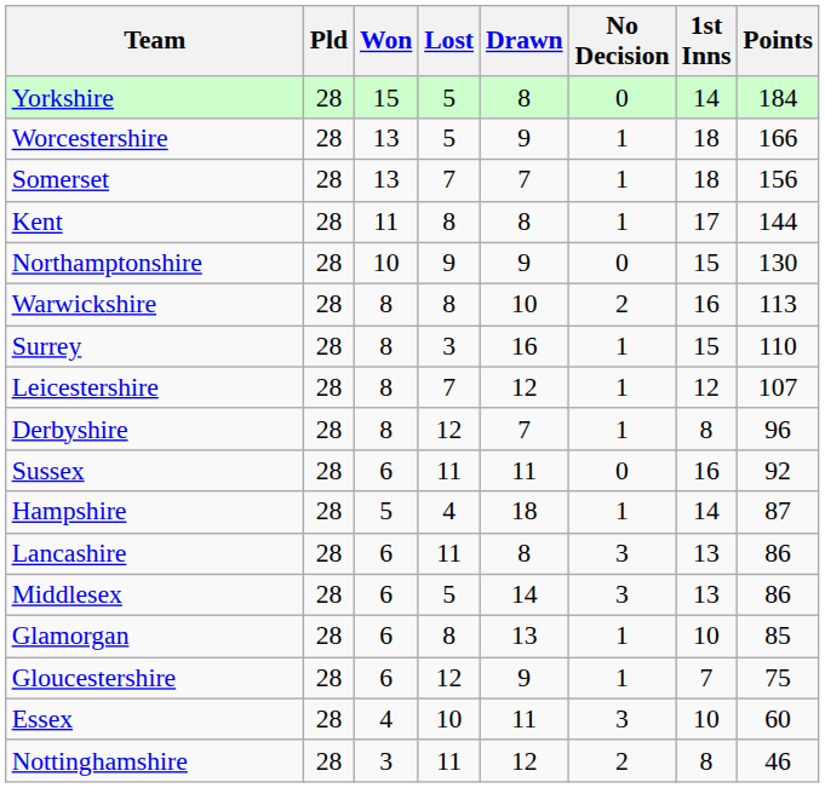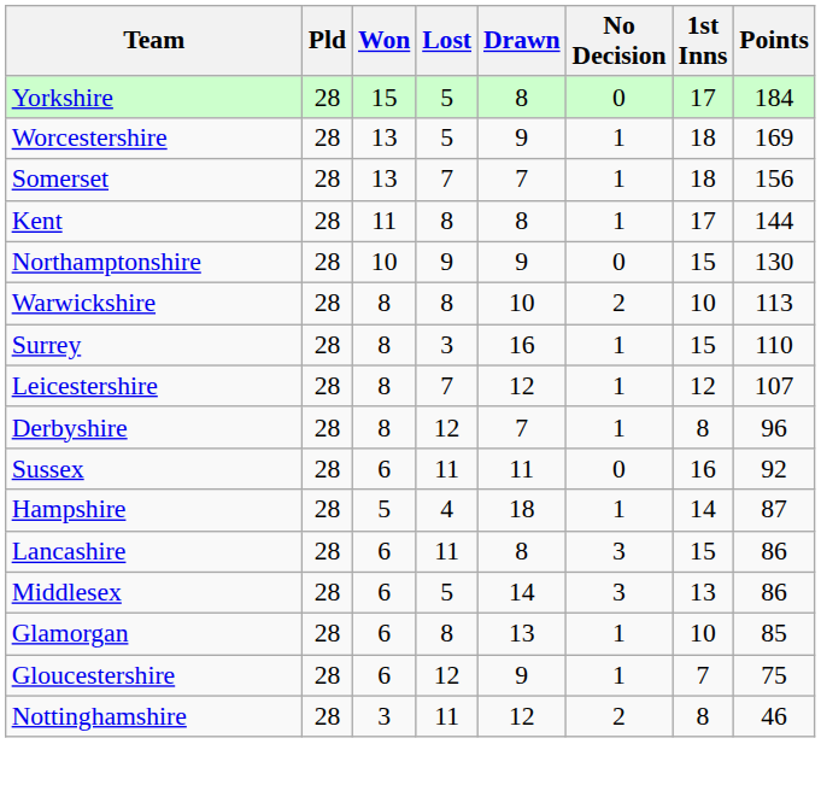 <table class="wikitable" style="text-align:center;">
 <tr>
 <th width=175>Team</th>
 <th width=20 abbr="Played">Pld</th>
 <th width=20 abbr="Won"><a href='#'>Won</a></th>
 <th width=20 abbr="Lost"><a href='#'>Lost</a></th>
 <th width=20 abbr="Drawn"><a href='#'>Drawn</a></th>
 <th width=20 abbr="ND">No Decision</th>
 <th width=20 abbr="1st">1st Inns</th>
 <th width=20 abbr="Points">Points</th>
 </tr>
 <tr style="background:#ccffcc;">
 <td style="text-align:left;"><a href='#'>Yorkshire</a></td>
 <td>28</td>
 <td>15</td>
 <td>5</td>
 <td>8</td>
 <td>0</td>
-<td>14</td>
+<td>17</td>
 <td>184</td>
 </tr>
 <tr>
 <td style="text-align:left;"><a href='#'>Worcestershire</a></td>
 <td>28</td>
 <td>13</td>
 <td>5</td>
 <td>9</td>
 <td>1</td>
 <td>18</td>
-<td>166</td>
+<td>169</td>
 </tr>
 <tr>
 <td style="text-align:left;"><a href='#'>Somerset</a></td>
 <td>28</td>
 <td>13</td>
 <td>7</td>
 <td>7</td>
 <td>1</td>
 <td>18</td>
 <td>156</td>
 </tr>
 <tr>
 <td style="text-align:left;"><a href='#'>Kent</a></td>
 <td>28</td>
 <td>11</td>
 <td>8</td>
 <td>8</td>
 <td>1</td>
 <td>17</td>
 <td>144</td>
 </tr>
 <tr>
 <td style="text-align:left;"><a href='#'>Northamptonshire</a></td>
 <td>28</td>
 <td>10</td>
 <td>9</td>
 <td>9</td>
 <td>0</td>
 <td>15</td>
 <td>130</td>
 </tr>
 <tr>
 <td style="text-align:left;"><a href='#'>Warwickshire</a></td>
 <td>28</td>
 <td>8</td>
 <td>8</td>
 <td>10</td>
 <td>2</td>
-<td>16</td>
+<td>10</td>
 <td>113</td>
 </tr>
 <tr>
 <td style="text-align:left;"><a href='#'>Surrey</a></td>
 <td>28</td>
 <td>8</td>
 <td>3</td>
 <td>16</td>
 <td>1</td>
 <td>15</td>
 <td>110</td>
 </tr>
 <tr>
 <td style="text-align:left;"><a href='#'>Leicestershire</a></td>
 <td>28</td>
 <td>8</td>
 <td>7</td>
 <td>12</td>
 <td>1</td>
 <td>12</td>
 <td>107</td>
 </tr>
 <tr>
 <td style="text-align:left;"><a href='#'>Derbyshire</a></td>
 <td>28</td>
 <td>8</td>
 <td>12</td>
 <td>7</td>
 <td>1</td>
 <td>8</td>
 <td>96</td>
 </tr>
 <tr>
 <td style="text-align:left;"><a href='#'>Sussex</a></td>
 <td>28</td>
 <td>6</td>
 <td>11</td>
 <td>11</td>
 <td>0</td>
 <td>16</td>
 <td>92</td>
 </tr>
 <tr>
 <td style="text-align:left;"><a href='#'>Hampshire</a></td>
 <td>28</td>
 <td>5</td>
 <td>4</td>
 <td>18</td>
 <td>1</td>
 <td>14</td>
 <td>87</td>
 </tr>
 <tr>
 <td style="text-align:left;"><a href='#'>Lancashire</a></td>
 <td>28</td>
 <td>6</td>
 <td>11</td>
 <td>8</td>
 <td>3</td>
-<td>13</td>
+<td>15</td>
 <td>86</td>
 </tr>
 <tr>
 <td style="text-align:left;"><a href='#'>Middlesex</a></td>
 <td>28</td>
 <td>6</td>
 <td>5</td>
 <td>14</td>
 <td>3</td>
 <td>13</td>
 <td>86</td>
 </tr>
 <tr>
 <td style="text-align:left;"><a href='#'>Glamorgan</a></td>
 <td>28</td>
 <td>6</td>
 <td>8</td>
 <td>13</td>
 <td>1</td>
 <td>10</td>
 <td>85</td>
 </tr>
 <tr>
 <td style="text-align:left;"><a href='#'>Gloucestershire</a></td>
 <td>28</td>
 <td>6</td>
 <td>12</td>
 <td>9</td>
 <td>1</td>
 <td>7</td>
 <td>75</td>
 </tr>
 <tr>
-<td style="text-align:left;"><a href='#'>Essex</a></td>
-<td>28</td>
-<td>4</td>
-<td>10</td>
-<td>11</td>
-<td>3</td>
-<td>10</td>
-<td>60</td>
-</tr>
-<tr>
 <td style="text-align:left;"><a href='#'>Nottinghamshire</a></td>
 <td>28</td>
 <td>3</td>
 <td>11</td>
 <td>12</td>
 <td>2</td>
 <td>8</td>
 <td>46</td>
 </tr>
 </table>
